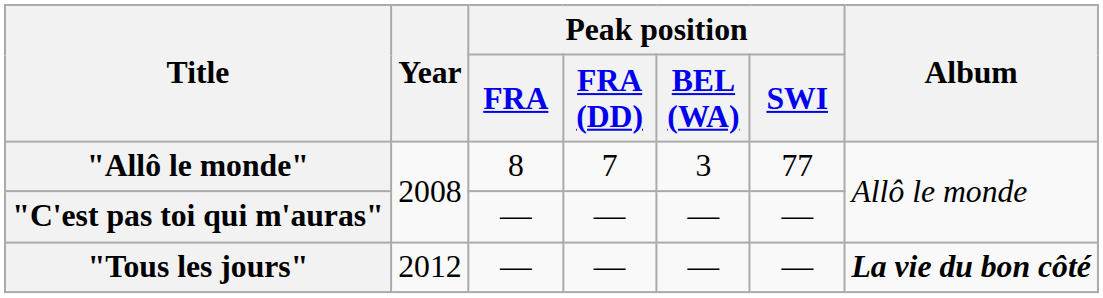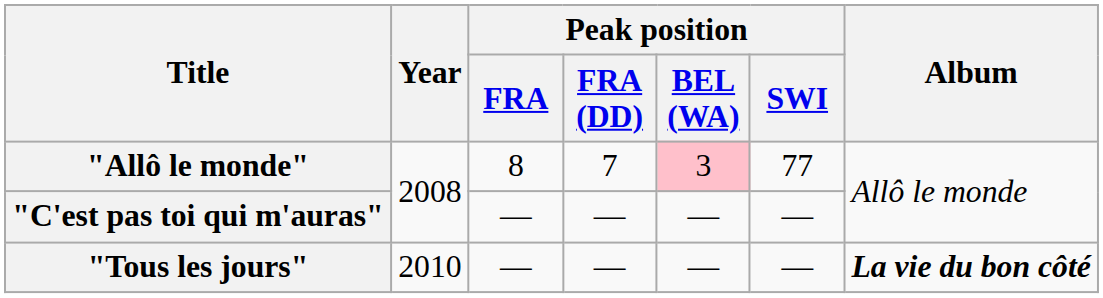 <table class="wikitable plainrowheaders">
 <tr>
 <th scope="col" rowspan="2">Title</th>
 <th scope="col" rowspan="2">Year</th>
 <th scope="col" colspan="4">Peak position</th>
 <th scope="col" rowspan="2">Album</th>
 </tr>
 <tr>
 <th width="40" align="center"><a href='#'>FRA</a><br></th>
 <th width="40" align="center"><a href='#'>FRA<br>(DD)</a><br></th>
 <th width="40" align="center"><a href='#'>BEL<br>(WA)</a><br></th>
 <th width="40" align="center"><a href='#'>SWI</a></th>
 </tr>
 <tr>
 <th scope="row">"Allô le monde"</th>
 <td rowspan="2">2008</td>
 <td align="center">8</td>
 <td align="center">7</td>
-<td align="center">3</td>
+<td align="center" style="background: pink;">3</td>
 <td align="center">77</td>
 <td rowspan="2"><em>Allô le monde</em></td>
 </tr>
 <tr>
 <th scope="row">"C'est pas toi qui m'auras"</th>
 <td align="center">—</td>
 <td align="center">—</td>
 <td align="center">—</td>
 <td align="center">—</td>
 </tr>
 <tr>
 <th scope="row">"Tous les jours"</th>
-<td>2012</td>
+<td>2010</td>
 <td align="center">—</td>
 <td align="center">—</td>
 <td align="center">—</td>
 <td align="center">—</td>
 <td><strong><em>La vie du bon côté</em></strong></td>
 </tr>
 </table>
